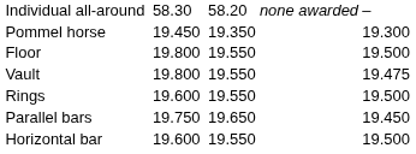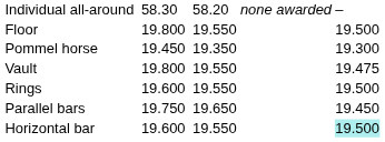 <table>
 <tr>
 <td>Individual all-around</td>
 <td></td>
 <td>58.30</td>
 <td> <br> </td>
 <td>58.20</td>
 <td><em>none awarded</em></td>
 <td>–</td>
 </tr>
 <tr>
+<td>Floor</td>
+<td></td>
+<td>19.800</td>
+<td></td>
+<td>19.550</td>
+<td></td>
+<td>19.500</td>
+</tr>
+<tr>
 <td>Pommel horse</td>
 <td></td>
 <td>19.450</td>
 <td></td>
 <td>19.350</td>
 <td></td>
 <td>19.300</td>
-</tr>
-<tr>
-<td>Floor</td>
-<td></td>
-<td>19.800</td>
-<td></td>
-<td>19.550</td>
-<td></td>
-<td>19.500</td>
 </tr>
 <tr>
 <td>Vault</td>
 <td></td>
 <td>19.800</td>
 <td></td>
 <td>19.550</td>
 <td></td>
 <td>19.475</td>
 </tr>
 <tr>
 <td>Rings</td>
 <td></td>
 <td>19.600</td>
 <td></td>
 <td>19.550</td>
 <td></td>
 <td>19.500</td>
 </tr>
 <tr>
 <td>Parallel bars</td>
 <td></td>
 <td>19.750</td>
 <td></td>
 <td>19.650</td>
 <td></td>
 <td>19.450</td>
 </tr>
 <tr>
 <td>Horizontal bar</td>
 <td></td>
 <td>19.600</td>
 <td></td>
 <td>19.550</td>
 <td></td>
-<td>19.500</td>
+<td style="background: paleturquoise;">19.500</td>
 </tr>
 </table>
